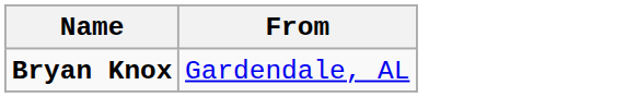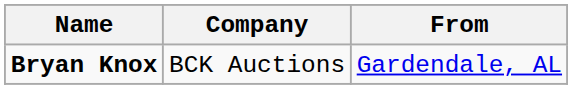 <table class="wikitable">
 <tr>
 <th>Name</th>
+<th>Company</th>
 <th>From</th>
 </tr>
 <tr>
 <td><strong>Bryan Knox</strong></td>
+<td>BCK Auctions</td>
 <td><a href='#'>Gardendale, AL</a></td>
 </tr>
 </table>
